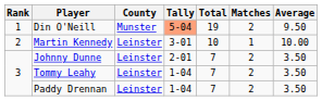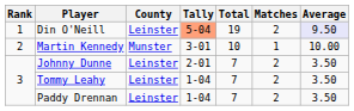 <table class="wikitable">
 <tr>
 <th>Rank</th>
 <th>Player</th>
 <th>County</th>
 <th>Tally</th>
 <th>Total</th>
 <th>Matches</th>
 <th>Average</th>
 </tr>
 <tr>
 <td rowspan=1 align=center>1</td>
 <td>Din O'Neill</td>
-<td><a href='#'>Munster</a></td>
+<td><a href='#'>Leinster</a></td>
 <td align=center style="background: lightsalmon;">5-04</td>
 <td align=center>19</td>
 <td align=center>2</td>
-<td align=center>9.50</td>
+<td align=center style="background: lavender;">9.50</td>
 </tr>
 <tr>
 <td rowspan=1 align=center>2</td>
 <td><a href='#'>Martin Kennedy</a></td>
-<td><a href='#'>Leinster</a></td>
+<td><a href='#'>Munster</a></td>
 <td align=center>3-01</td>
 <td align=center>10</td>
 <td align=center>1</td>
 <td align=center>10.00</td>
 </tr>
 <tr>
 <td rowspan=3 align=center>3</td>
 <td><a href='#'>Johnny Dunne</a></td>
 <td><a href='#'>Leinster</a></td>
 <td align=center>2-01</td>
 <td align=center>7</td>
 <td align=center>2</td>
 <td align=center>3.50</td>
 </tr>
 <tr>
 <td><a href='#'>Tommy Leahy</a></td>
 <td><a href='#'>Leinster</a></td>
 <td align=center>1-04</td>
 <td align=center>7</td>
 <td align=center>2</td>
 <td align=center>3.50</td>
 </tr>
 <tr>
 <td>Paddy Drennan</td>
 <td><a href='#'>Leinster</a></td>
 <td align=center>1-04</td>
 <td align=center>7</td>
 <td align=center>2</td>
 <td align=center>3.50</td>
 </tr>
 </table>
